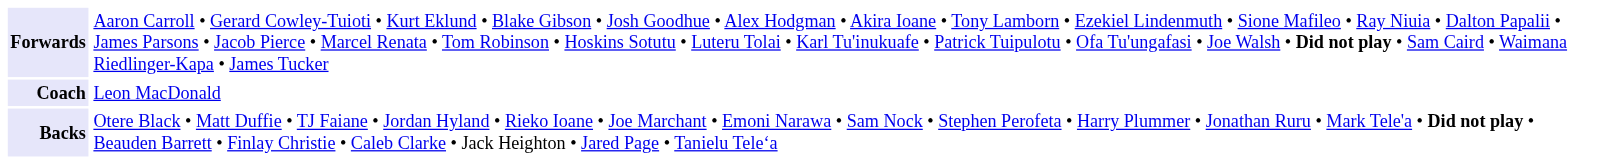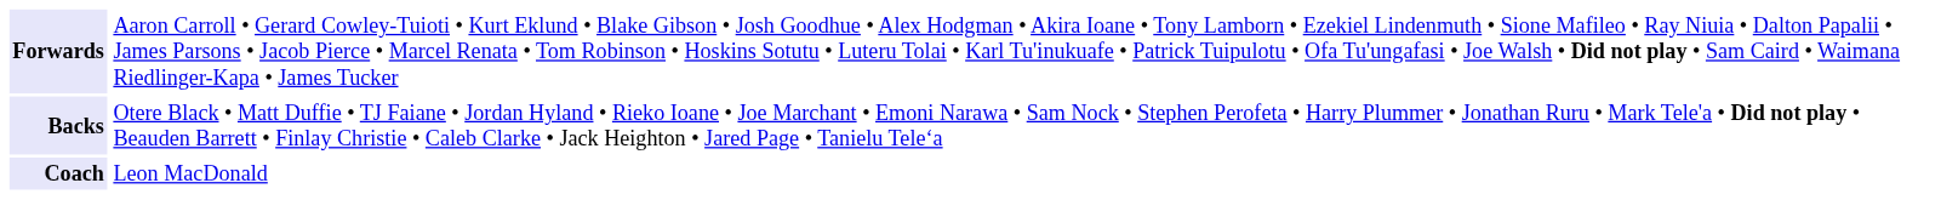 <table cellpadding="2" style="border: 1px solid white; font-size:90%;">
 <tr>
 <td style="text-align:right;" bgcolor="lavender"><strong>Forwards</strong></td>
 <td style="text-align:left;"><a href='#'>Aaron Carroll</a> • <a href='#'>Gerard Cowley-Tuioti</a> • <a href='#'>Kurt Eklund</a> • <a href='#'>Blake Gibson</a> • <a href='#'>Josh Goodhue</a> • <a href='#'>Alex Hodgman</a> • <a href='#'>Akira Ioane</a> • <a href='#'>Tony Lamborn</a> • <a href='#'>Ezekiel Lindenmuth</a> • <a href='#'>Sione Mafileo</a> • <a href='#'>Ray Niuia</a> • <a href='#'>Dalton Papalii</a> • <a href='#'>James Parsons</a> • <a href='#'>Jacob Pierce</a> • <a href='#'>Marcel Renata</a> • <a href='#'>Tom Robinson</a> • <a href='#'>Hoskins Sotutu</a> • <a href='#'>Luteru Tolai</a> • <a href='#'>Karl Tu'inukuafe</a> • <a href='#'>Patrick Tuipulotu</a> • <a href='#'>Ofa Tu'ungafasi</a> • <a href='#'>Joe Walsh</a> • <strong>Did not play</strong> • <a href='#'>Sam Caird</a> • <a href='#'>Waimana Riedlinger-Kapa</a> • <a href='#'>James Tucker</a></td>
 </tr>
 <tr>
+<td style="text-align:right;" bgcolor="lavender"><strong>Backs</strong></td>
+<td style="text-align:left;"><a href='#'>Otere Black</a> • <a href='#'>Matt Duffie</a> • <a href='#'>TJ Faiane</a> • <a href='#'>Jordan Hyland</a> • <a href='#'>Rieko Ioane</a> • <a href='#'>Joe Marchant</a> • <a href='#'>Emoni Narawa</a> • <a href='#'>Sam Nock</a> • <a href='#'>Stephen Perofeta</a> • <a href='#'>Harry Plummer</a> • <a href='#'>Jonathan Ruru</a> • <a href='#'>Mark Tele'a</a> • <strong>Did not play</strong> • <a href='#'>Beauden Barrett</a> • <a href='#'>Finlay Christie</a> • <a href='#'>Caleb Clarke</a> • Jack Heighton • <a href='#'>Jared Page</a> • <a href='#'>Tanielu Teleʻa</a></td>
+</tr>
+<tr>
 <td style="text-align:right;" bgcolor="lavender"><strong>Coach</strong></td>
 <td style="text-align:left;"><a href='#'>Leon MacDonald</a></td>
 </tr>
-<tr>
-<td style="text-align:right;" bgcolor="lavender"><strong>Backs</strong></td>
-<td style="text-align:left;"><a href='#'>Otere Black</a> • <a href='#'>Matt Duffie</a> • <a href='#'>TJ Faiane</a> • <a href='#'>Jordan Hyland</a> • <a href='#'>Rieko Ioane</a> • <a href='#'>Joe Marchant</a> • <a href='#'>Emoni Narawa</a> • <a href='#'>Sam Nock</a> • <a href='#'>Stephen Perofeta</a> • <a href='#'>Harry Plummer</a> • <a href='#'>Jonathan Ruru</a> • <a href='#'>Mark Tele'a</a> • <strong>Did not play</strong> • <a href='#'>Beauden Barrett</a> • <a href='#'>Finlay Christie</a> • <a href='#'>Caleb Clarke</a> • Jack Heighton • <a href='#'>Jared Page</a> • <a href='#'>Tanielu Teleʻa</a></td>
-</tr>
 </table>
